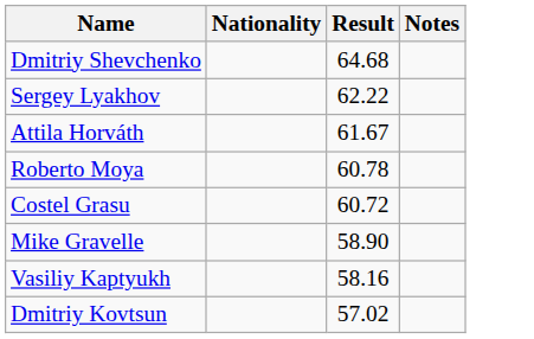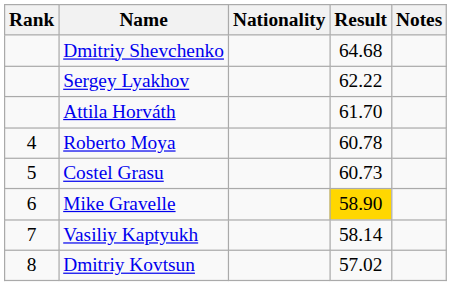 <table class="wikitable sortable" style="text-align:center">
 <tr>
+<th>Rank</th>
 <th>Name</th>
 <th>Nationality</th>
 <th>Result</th>
 <th>Notes</th>
 </tr>
 <tr>
+<td></td>
 <td align=left><a href='#'>Dmitriy Shevchenko</a></td>
 <td align=left></td>
 <td>64.68</td>
 <td></td>
 </tr>
 <tr>
+<td></td>
 <td align=left><a href='#'>Sergey Lyakhov</a></td>
 <td align=left></td>
 <td>62.22</td>
 <td></td>
 </tr>
 <tr>
+<td></td>
 <td align=left><a href='#'>Attila Horváth</a></td>
 <td align=left></td>
-<td>61.67</td>
+<td>61.70</td>
 <td></td>
 </tr>
 <tr>
+<td>4</td>
 <td align=left><a href='#'>Roberto Moya</a></td>
 <td align=left></td>
 <td>60.78</td>
 <td></td>
 </tr>
 <tr>
+<td>5</td>
 <td align=left><a href='#'>Costel Grasu</a></td>
 <td align=left></td>
-<td>60.72</td>
+<td>60.73</td>
 <td></td>
 </tr>
 <tr>
+<td>6</td>
 <td align=left><a href='#'>Mike Gravelle</a></td>
 <td align=left></td>
-<td>58.90</td>
+<td style="background: gold;">58.90</td>
 <td></td>
 </tr>
 <tr>
+<td>7</td>
 <td align=left><a href='#'>Vasiliy Kaptyukh</a></td>
 <td align=left></td>
-<td>58.16</td>
+<td>58.14</td>
 <td></td>
 </tr>
 <tr>
+<td>8</td>
 <td align=left><a href='#'>Dmitriy Kovtsun</a></td>
 <td align=left></td>
 <td>57.02</td>
 <td></td>
 </tr>
 </table>
